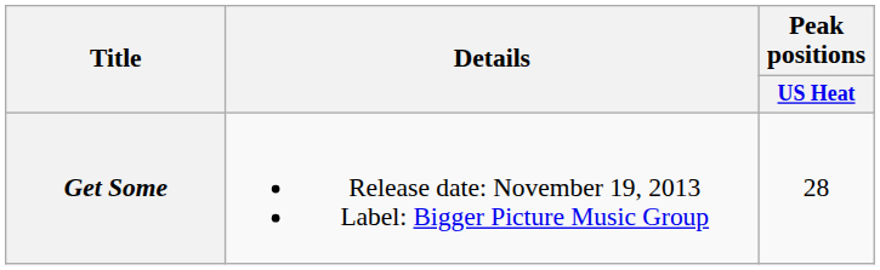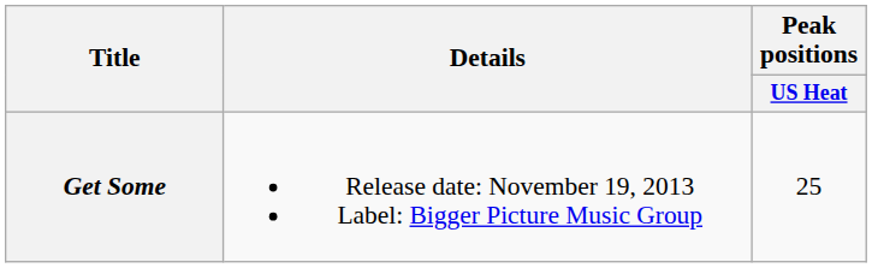 <table class="wikitable plainrowheaders" style="text-align:center;">
 <tr>
 <th rowspan="2" style="width:8em;">Title</th>
 <th rowspan="2" style="width:20em;">Details</th>
 <th>Peak positions</th>
 </tr>
 <tr style="font-size:smaller;">
 <th width="65"><a href='#'>US Heat</a></th>
 </tr>
 <tr>
 <th scope="row"><em>Get Some</em></th>
 <td><br><ul><li>Release date: November 19, 2013</li><li>Label: <a href='#'>Bigger Picture Music Group</a></li></ul></td>
-<td>28</td>
+<td>25</td>
 </tr>
 </table>
